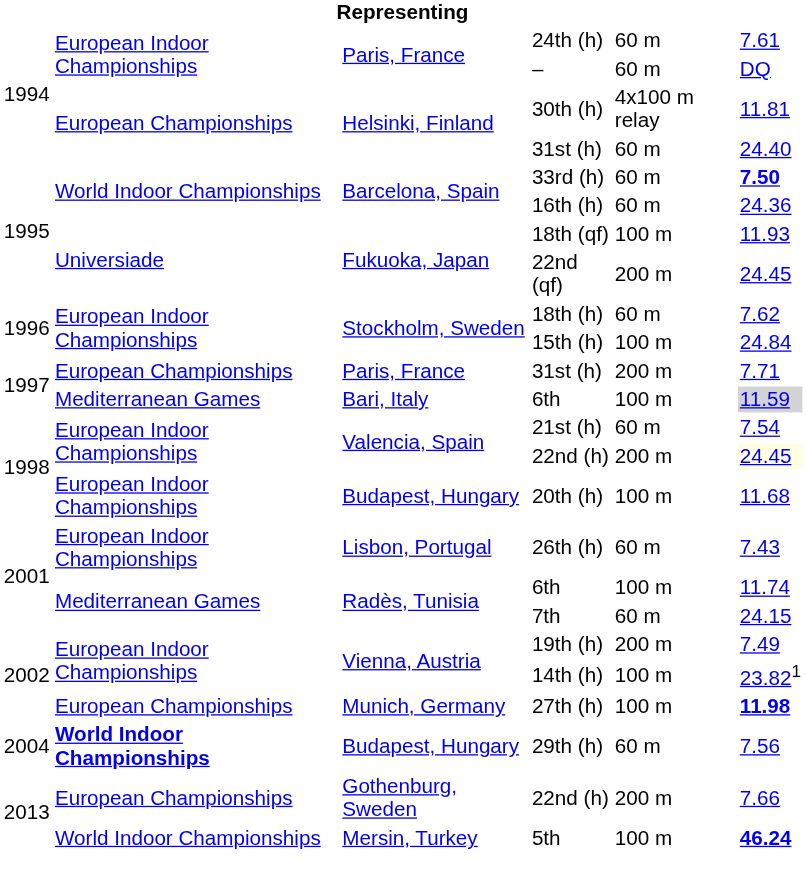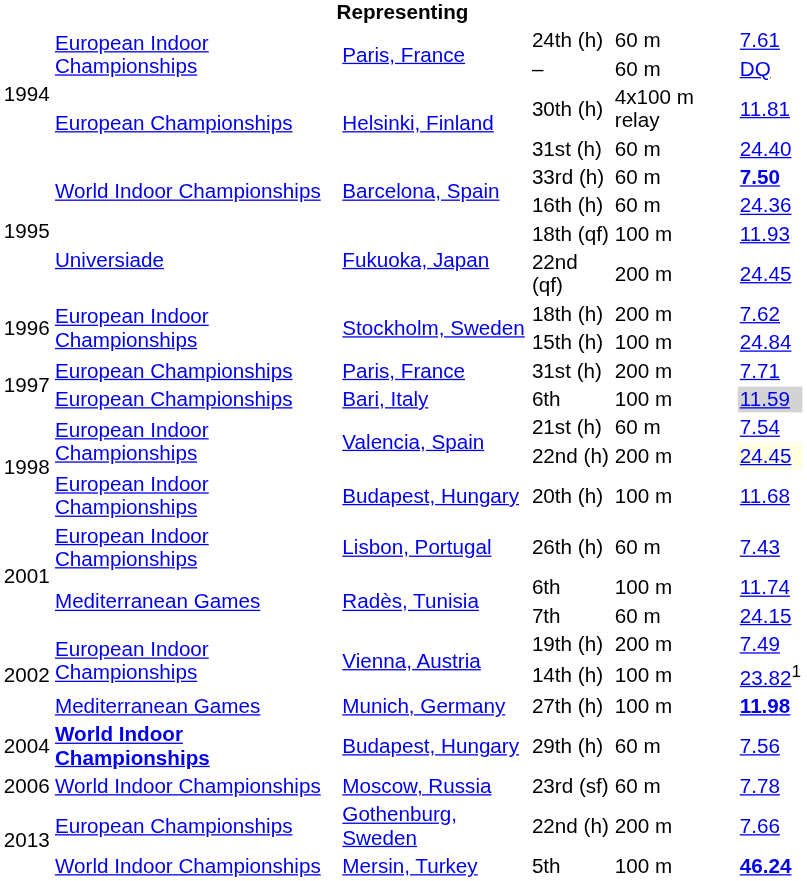 <table>
 <tr>
 <th colspan="6">Representing </th>
 </tr>
 <tr>
 <td rowspan=4>1994</td>
 <td rowspan=2><a href='#'>European Indoor Championships</a></td>
 <td rowspan=2><a href='#'>Paris, France</a></td>
 <td>24th (h)</td>
 <td>60 m</td>
 <td><a href='#'>7.61</a></td>
 </tr>
 <tr>
 <td>–</td>
 <td>60 m</td>
 <td><a href='#'>DQ</a></td>
 </tr>
 <tr>
 <td rowspan=2><a href='#'>European Championships</a></td>
 <td rowspan=2><a href='#'>Helsinki, Finland</a></td>
 <td>30th (h)</td>
 <td>4x100 m relay</td>
 <td><a href='#'>11.81</a></td>
 </tr>
 <tr>
 <td>31st (h)</td>
 <td>60 m</td>
 <td><a href='#'>24.40</a></td>
 </tr>
 <tr>
 <td rowspan=4>1995</td>
 <td rowspan=2><a href='#'>World Indoor Championships</a></td>
 <td rowspan=2><a href='#'>Barcelona, Spain</a></td>
 <td>33rd (h)</td>
 <td>60 m</td>
 <td><strong><a href='#'>7.50</a></strong></td>
 </tr>
 <tr>
 <td>16th (h)</td>
 <td>60 m</td>
 <td><a href='#'>24.36</a></td>
 </tr>
 <tr>
 <td rowspan=2><a href='#'>Universiade</a></td>
 <td rowspan=2><a href='#'>Fukuoka, Japan</a></td>
 <td>18th (qf)</td>
 <td>100 m</td>
 <td><a href='#'>11.93</a></td>
 </tr>
 <tr>
 <td>22nd (qf)</td>
 <td>200 m</td>
 <td><a href='#'>24.45</a></td>
 </tr>
 <tr>
 <td rowspan=2>1996</td>
 <td rowspan=2><a href='#'>European Indoor Championships</a></td>
 <td rowspan=2><a href='#'>Stockholm, Sweden</a></td>
 <td>18th (h)</td>
-<td>60 m</td>
+<td>200 m</td>
 <td><a href='#'>7.62</a></td>
 </tr>
 <tr>
 <td>15th (h)</td>
 <td>100 m</td>
 <td><a href='#'>24.84</a></td>
 </tr>
 <tr>
 <td rowspan=2>1997</td>
 <td><a href='#'>European Championships</a></td>
 <td><a href='#'>Paris, France</a></td>
 <td>31st (h)</td>
 <td>200 m</td>
 <td><a href='#'>7.71</a></td>
 </tr>
 <tr>
-<td><a href='#'>Mediterranean Games</a></td>
+<td><a href='#'>European Championships</a></td>
 <td><a href='#'>Bari, Italy</a></td>
 <td>6th</td>
 <td>100 m</td>
 <td style="background: lightgrey;"><a href='#'>11.59</a></td>
 </tr>
 <tr>
 <td rowspan=3>1998</td>
 <td rowspan=2><a href='#'>European Indoor Championships</a></td>
 <td rowspan=2><a href='#'>Valencia, Spain</a></td>
 <td>21st (h)</td>
 <td>60 m</td>
 <td><a href='#'>7.54</a></td>
 </tr>
 <tr>
 <td>22nd (h)</td>
 <td>200 m</td>
 <td style="background: lightyellow;"><a href='#'>24.45</a></td>
 </tr>
 <tr>
 <td><a href='#'>European Indoor Championships</a></td>
 <td><a href='#'>Budapest, Hungary</a></td>
 <td>20th (h)</td>
 <td>100 m</td>
 <td><a href='#'>11.68</a></td>
 </tr>
 <tr>
 <td rowspan=3>2001</td>
 <td><a href='#'>European Indoor Championships</a></td>
 <td><a href='#'>Lisbon, Portugal</a></td>
 <td>26th (h)</td>
 <td>60 m</td>
 <td><a href='#'>7.43</a></td>
 </tr>
 <tr>
 <td rowspan=2><a href='#'>Mediterranean Games</a></td>
 <td rowspan=2><a href='#'>Radès, Tunisia</a></td>
 <td>6th</td>
 <td>100 m</td>
 <td><a href='#'>11.74</a></td>
 </tr>
 <tr>
 <td>7th</td>
 <td>60 m</td>
 <td><a href='#'>24.15</a></td>
 </tr>
 <tr>
 <td rowspan=3>2002</td>
 <td rowspan=2><a href='#'>European Indoor Championships</a></td>
 <td rowspan=2><a href='#'>Vienna, Austria</a></td>
 <td>19th (h)</td>
 <td>200 m</td>
 <td><a href='#'>7.49</a></td>
 </tr>
 <tr>
 <td>14th (h)</td>
 <td>100 m</td>
 <td><a href='#'>23.82</a><sup>1</sup></td>
 </tr>
 <tr>
-<td><a href='#'>European Championships</a></td>
+<td><a href='#'>Mediterranean Games</a></td>
 <td><a href='#'>Munich, Germany</a></td>
 <td>27th (h)</td>
 <td>100 m</td>
 <td><strong><a href='#'>11.98</a></strong></td>
 </tr>
 <tr>
 <td>2004</td>
 <td><strong><a href='#'>World Indoor Championships</a></strong></td>
 <td><a href='#'>Budapest, Hungary</a></td>
 <td>29th (h)</td>
 <td>60 m</td>
 <td><a href='#'>7.56</a></td>
+</tr>
+<tr>
+<td>2006</td>
+<td><a href='#'>World Indoor Championships</a></td>
+<td><a href='#'>Moscow, Russia</a></td>
+<td>23rd (sf)</td>
+<td>60 m</td>
+<td><a href='#'>7.78</a></td>
 </tr>
 <tr>
 <td rowspan=2>2013</td>
 <td><a href='#'>European Championships</a></td>
 <td><a href='#'>Gothenburg, Sweden</a></td>
 <td>22nd (h)</td>
 <td>200 m</td>
 <td><a href='#'>7.66</a></td>
 </tr>
 <tr>
 <td><a href='#'>World Indoor Championships</a></td>
 <td><a href='#'>Mersin, Turkey</a></td>
 <td>5th</td>
 <td>100 m</td>
 <td><strong><a href='#'>46.24</a></strong></td>
 </tr>
 </table>
